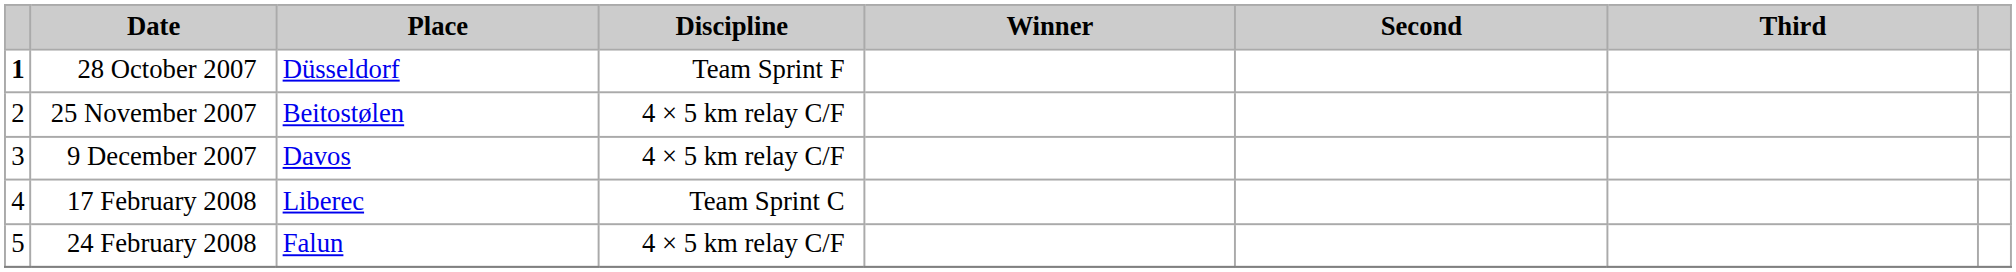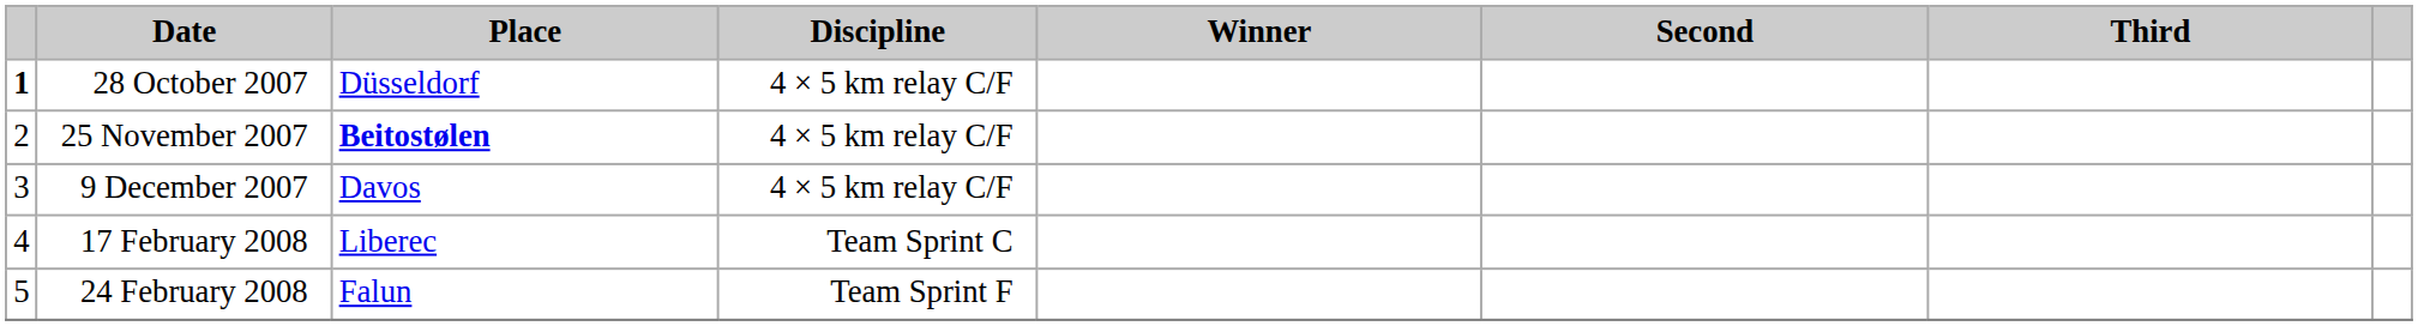 <table class="wikitable plainrowheaders" style="background:#fff; font-size:86%; line-height:16px; border:grey solid 1px; border-collapse:collapse;">
 <tr style="background:#ccc; text-align:center;">
 <th scope="col" style="background:#ccc; width=20 px;"></th>
 <th scope="col" style="background:#ccc; width:120px;">Date</th>
 <th scope="col" style="background:#ccc; width:160px;">Place</th>
 <th scope="col" style="background:#ccc; width:130px;">Discipline</th>
 <th scope="col" style="background:#ccc; width:185px;">Winner</th>
 <th scope="col" style="background:#ccc; width:185px;">Second</th>
 <th scope="col" style="background:#ccc; width:185px;">Third</th>
 <th scope="col" style="background:#ccc; width:10px;"></th>
 </tr>
 <tr>
 <td align=center><strong>1</strong></td>
 <td align=right>28 October 2007  </td>
 <td> <a href='#'>Düsseldorf</a></td>
-<td align=right>Team Sprint F  </td>
+<td align=right>4 × 5 km relay C/F  </td>
 <td></td>
 <td></td>
 <td></td>
 <td></td>
 </tr>
 <tr>
 <td align=center>2</td>
 <td align=right>25 November 2007  </td>
-<td> <a href='#'>Beitostølen</a></td>
+<td><strong> <a href='#'>Beitostølen</a></strong></td>
 <td align=right>4 × 5 km relay C/F  </td>
 <td></td>
 <td></td>
 <td></td>
 <td></td>
 </tr>
 <tr>
 <td align=center>3</td>
 <td align=right>9 December 2007  </td>
 <td> <a href='#'>Davos</a></td>
 <td align=right>4 × 5 km relay C/F  </td>
 <td></td>
 <td></td>
 <td></td>
 <td></td>
 </tr>
 <tr>
 <td align=center>4</td>
 <td align=right>17 February 2008  </td>
 <td> <a href='#'>Liberec</a></td>
 <td align=right>Team Sprint C  </td>
 <td></td>
 <td></td>
 <td></td>
 <td></td>
 </tr>
 <tr>
 <td align=center>5</td>
 <td align=right>24 February 2008  </td>
 <td> <a href='#'>Falun</a></td>
-<td align=right>4 × 5 km relay C/F  </td>
+<td align=right>Team Sprint F  </td>
 <td></td>
 <td></td>
 <td></td>
 <td></td>
 </tr>
 <tr>
 </tr>
 </table>
